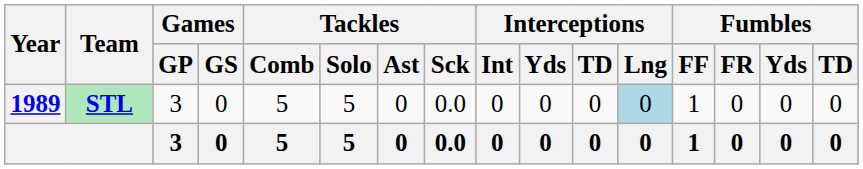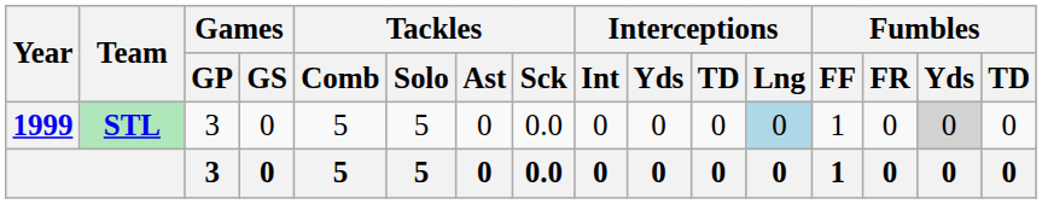 <table class="wikitable" style="text-align:center">
 <tr>
 <th rowspan="2">Year</th>
 <th rowspan="2">Team</th>
 <th colspan="2">Games</th>
 <th colspan="4">Tackles</th>
 <th colspan="4">Interceptions</th>
 <th colspan="4">Fumbles</th>
 </tr>
 <tr>
 <th>GP</th>
 <th>GS</th>
 <th>Comb</th>
 <th>Solo</th>
 <th>Ast</th>
 <th>Sck</th>
 <th>Int</th>
 <th>Yds</th>
 <th>TD</th>
 <th>Lng</th>
 <th>FF</th>
 <th>FR</th>
 <th>Yds</th>
 <th>TD</th>
 </tr>
 <tr>
-<th><a href='#'>1989</a></th>
+<th><a href='#'>1999</a></th>
 <th style="background:#afe6ba; width:3em;"><a href='#'>STL</a></th>
 <td>3</td>
 <td>0</td>
 <td>5</td>
 <td>5</td>
 <td>0</td>
 <td>0.0</td>
 <td>0</td>
 <td>0</td>
 <td>0</td>
 <td style="background: lightblue;">0</td>
 <td>1</td>
 <td>0</td>
-<td>0</td>
+<td style="background: lightgrey;">0</td>
 <td>0</td>
 </tr>
 <tr>
 <th colspan="2"></th>
 <th>3</th>
 <th>0</th>
 <th>5</th>
 <th>5</th>
 <th>0</th>
 <th>0.0</th>
 <th>0</th>
 <th>0</th>
 <th>0</th>
 <th>0</th>
 <th>1</th>
 <th>0</th>
 <th>0</th>
 <th>0</th>
 </tr>
 </table>
